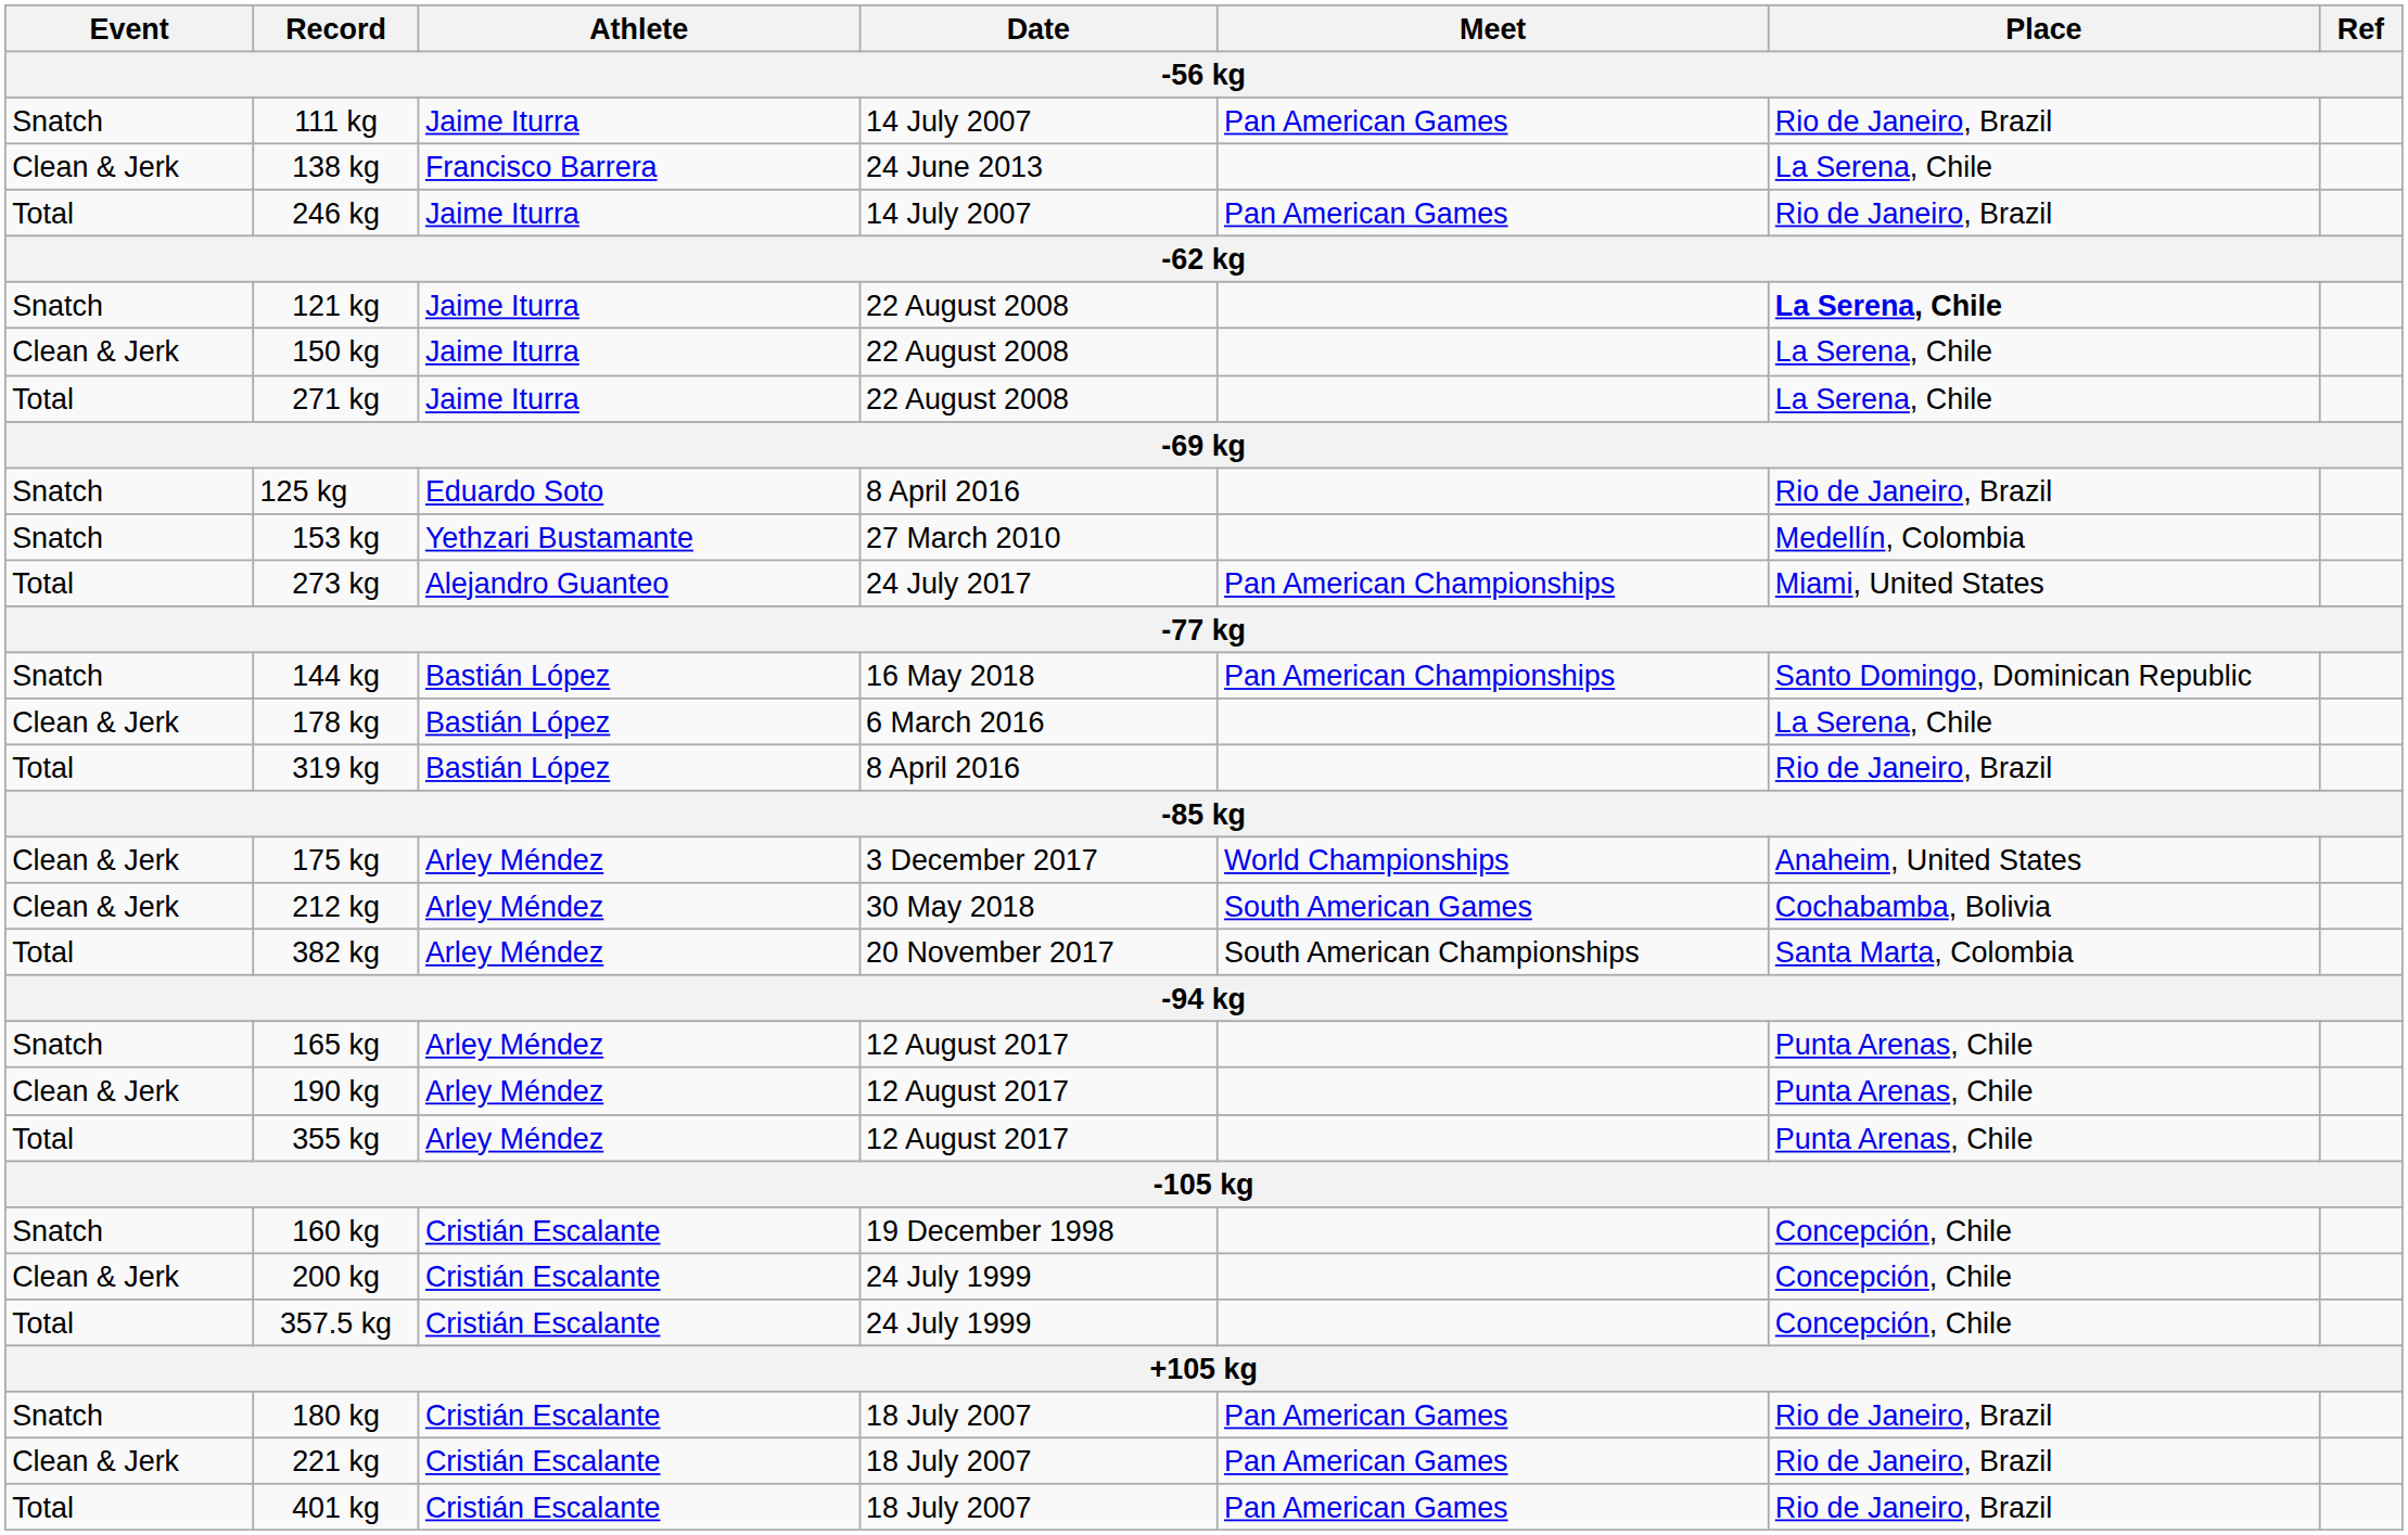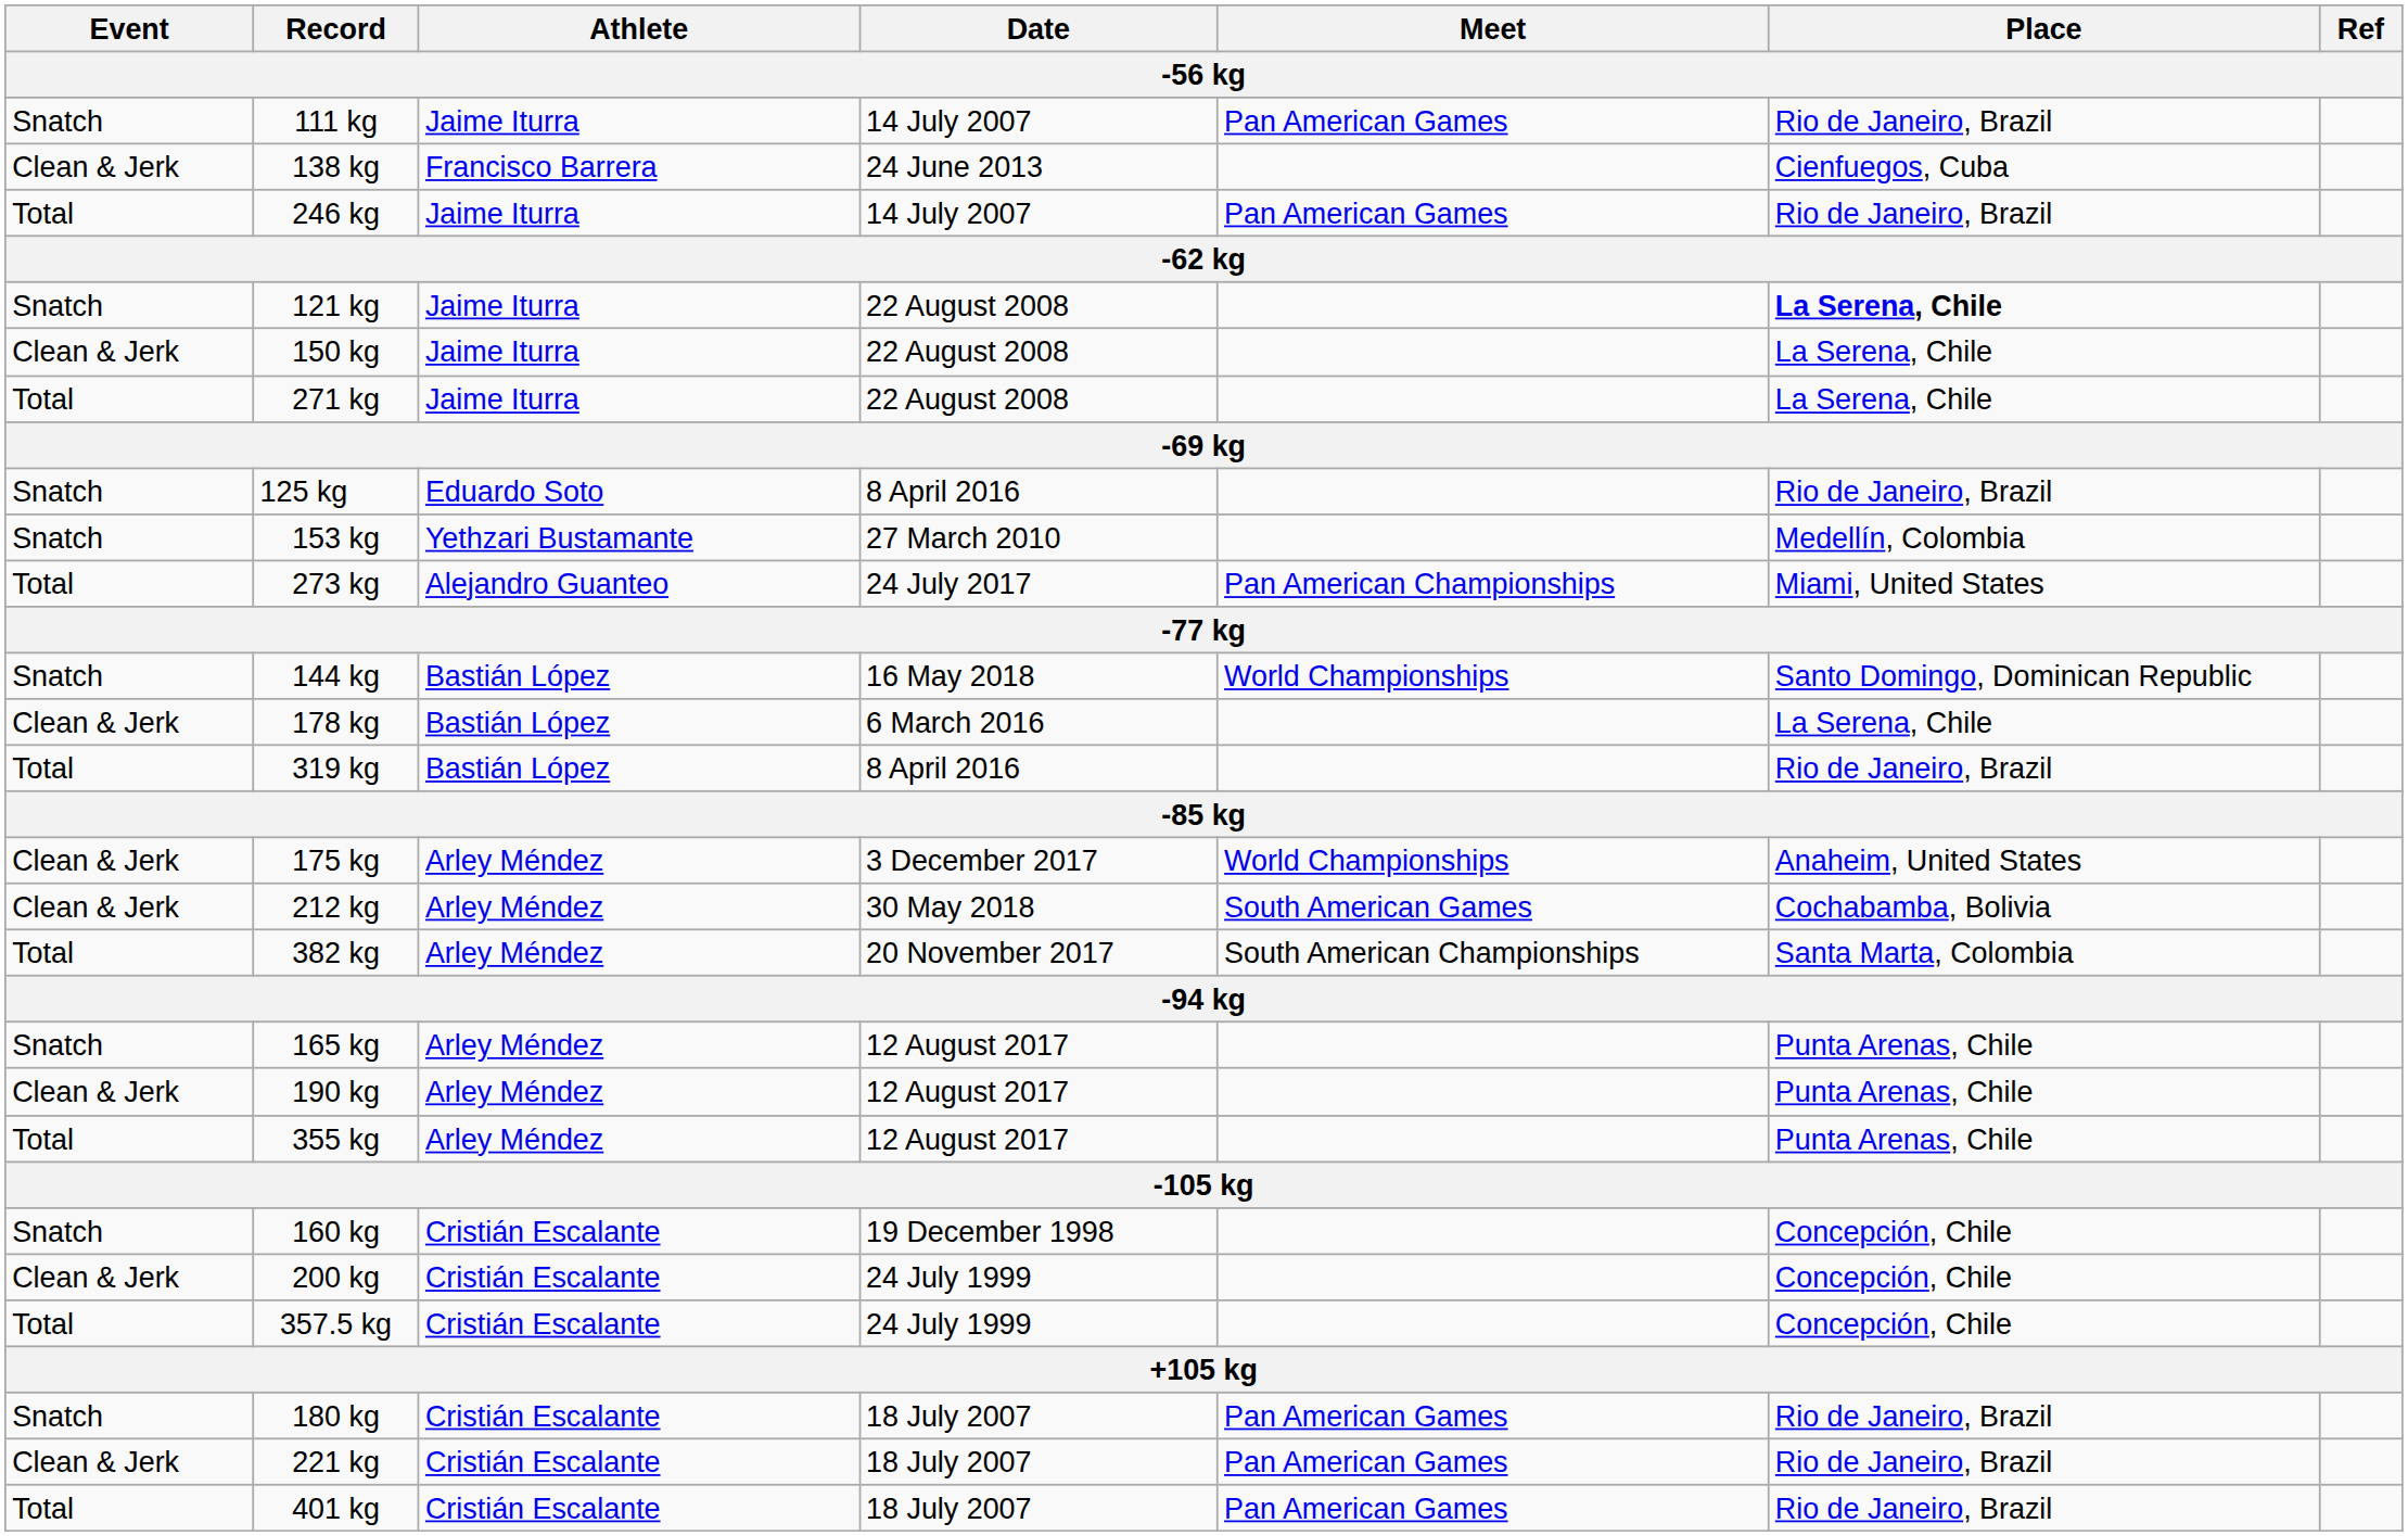 <table class="wikitable" style="font-size:95%;">
 <tr>
 <th width=9%>Event</th>
 <th width=6%>Record</th>
 <th width=16%>Athlete</th>
 <th width=13%>Date</th>
 <th width=20%>Meet</th>
 <th width=20%>Place</th>
 <th width=3%>Ref</th>
 </tr>
 <tr bgcolor="#DDDDDD">
 <th colspan=7>-56 kg</th>
 </tr>
 <tr>
 <td>Snatch</td>
 <td align="center">111 kg</td>
 <td><a href='#'>Jaime Iturra</a></td>
 <td>14 July 2007</td>
 <td><a href='#'>Pan American Games</a></td>
 <td><a href='#'>Rio de Janeiro</a>, Brazil</td>
 <td></td>
 </tr>
 <tr>
 <td>Clean & Jerk</td>
 <td align="center">138 kg</td>
 <td><a href='#'>Francisco Barrera</a></td>
 <td>24 June 2013</td>
 <td></td>
-<td><a href='#'>La Serena</a>, Chile</td>
+<td><a href='#'>Cienfuegos</a>, Cuba</td>
 <td></td>
 </tr>
 <tr>
 <td>Total</td>
 <td align="center">246 kg</td>
 <td><a href='#'>Jaime Iturra</a></td>
 <td>14 July 2007</td>
 <td><a href='#'>Pan American Games</a></td>
 <td><a href='#'>Rio de Janeiro</a>, Brazil</td>
 <td></td>
 </tr>
 <tr bgcolor="#DDDDDD">
 <th colspan=7>-62 kg</th>
 </tr>
 <tr>
 <td>Snatch</td>
 <td align="center">121 kg</td>
 <td><a href='#'>Jaime Iturra</a></td>
 <td>22 August 2008</td>
 <td></td>
 <td><strong><a href='#'>La Serena</a>, Chile</strong></td>
 <td></td>
 </tr>
 <tr>
 <td>Clean & Jerk</td>
 <td align="center">150 kg</td>
 <td><a href='#'>Jaime Iturra</a></td>
 <td>22 August 2008</td>
 <td></td>
 <td><a href='#'>La Serena</a>, Chile</td>
 <td></td>
 </tr>
 <tr>
 <td>Total</td>
 <td align="center">271 kg</td>
 <td><a href='#'>Jaime Iturra</a></td>
 <td>22 August 2008</td>
 <td></td>
 <td><a href='#'>La Serena</a>, Chile</td>
 <td></td>
 </tr>
 <tr bgcolor="#DDDDDD">
 <th colspan=7>-69 kg</th>
 </tr>
 <tr>
 <td>Snatch</td>
 <td>125 kg</td>
 <td><a href='#'>Eduardo Soto</a></td>
 <td>8 April 2016</td>
 <td></td>
 <td><a href='#'>Rio de Janeiro</a>, Brazil</td>
 <td></td>
 </tr>
 <tr>
 <td>Snatch</td>
 <td align="center">153 kg</td>
 <td><a href='#'>Yethzari Bustamante</a></td>
 <td>27 March 2010</td>
 <td></td>
 <td><a href='#'>Medellín</a>, Colombia</td>
 <td></td>
 </tr>
 <tr>
 <td>Total</td>
 <td align="center">273 kg</td>
 <td><a href='#'>Alejandro Guanteo</a></td>
 <td>24 July 2017</td>
 <td><a href='#'>Pan American Championships</a></td>
 <td><a href='#'>Miami</a>, United States</td>
 <td></td>
 </tr>
 <tr bgcolor="#DDDDDD">
 <th colspan=7>-77 kg</th>
 </tr>
 <tr>
 <td>Snatch</td>
 <td align="center">144 kg</td>
 <td><a href='#'>Bastián López</a></td>
 <td>16 May 2018</td>
-<td><a href='#'>Pan American Championships</a></td>
+<td><a href='#'>World Championships</a></td>
 <td><a href='#'>Santo Domingo</a>, Dominican Republic</td>
 <td></td>
 </tr>
 <tr>
 <td>Clean & Jerk</td>
 <td align="center">178 kg</td>
 <td><a href='#'>Bastián López</a></td>
 <td>6 March 2016</td>
 <td></td>
 <td><a href='#'>La Serena</a>, Chile</td>
 <td></td>
 </tr>
 <tr>
 <td>Total</td>
 <td align="center">319 kg</td>
 <td><a href='#'>Bastián López</a></td>
 <td>8 April 2016</td>
 <td></td>
 <td><a href='#'>Rio de Janeiro</a>, Brazil</td>
 <td></td>
 </tr>
 <tr bgcolor="#DDDDDD">
 <th colspan=7>-85 kg</th>
 </tr>
 <tr>
 <td>Clean & Jerk</td>
 <td align="center">175 kg</td>
 <td><a href='#'>Arley Méndez</a></td>
 <td>3 December 2017</td>
 <td><a href='#'>World Championships</a></td>
 <td><a href='#'>Anaheim</a>, United States</td>
 <td></td>
 </tr>
 <tr>
 <td>Clean & Jerk</td>
 <td align="center">212 kg</td>
 <td><a href='#'>Arley Méndez</a></td>
 <td>30 May 2018</td>
 <td><a href='#'>South American Games</a></td>
 <td><a href='#'>Cochabamba</a>, Bolivia</td>
 <td></td>
 </tr>
 <tr>
 <td>Total</td>
 <td align="center">382 kg</td>
 <td><a href='#'>Arley Méndez</a></td>
 <td>20 November 2017</td>
 <td>South American Championships</td>
 <td><a href='#'>Santa Marta</a>, Colombia</td>
 <td></td>
 </tr>
 <tr bgcolor="#DDDDDD">
 <th colspan=7>-94 kg</th>
 </tr>
 <tr>
 <td>Snatch</td>
 <td align="center">165 kg</td>
 <td><a href='#'>Arley Méndez</a></td>
 <td>12 August 2017</td>
 <td></td>
 <td><a href='#'>Punta Arenas</a>, Chile</td>
 <td></td>
 </tr>
 <tr>
 <td>Clean & Jerk</td>
 <td align="center">190 kg</td>
 <td><a href='#'>Arley Méndez</a></td>
 <td>12 August 2017</td>
 <td></td>
 <td><a href='#'>Punta Arenas</a>, Chile</td>
 <td></td>
 </tr>
 <tr>
 <td>Total</td>
 <td align="center">355 kg</td>
 <td><a href='#'>Arley Méndez</a></td>
 <td>12 August 2017</td>
 <td></td>
 <td><a href='#'>Punta Arenas</a>, Chile</td>
 <td></td>
 </tr>
 <tr bgcolor="#DDDDDD">
 <th colspan=7>-105 kg</th>
 </tr>
 <tr>
 <td>Snatch</td>
 <td align="center">160 kg</td>
 <td><a href='#'>Cristián Escalante</a></td>
 <td>19 December 1998</td>
 <td></td>
 <td><a href='#'>Concepción</a>, Chile</td>
 <td></td>
 </tr>
 <tr>
 <td>Clean & Jerk</td>
 <td align="center">200 kg</td>
 <td><a href='#'>Cristián Escalante</a></td>
 <td>24 July 1999</td>
 <td></td>
 <td><a href='#'>Concepción</a>, Chile</td>
 <td></td>
 </tr>
 <tr>
 <td>Total</td>
 <td align="center">357.5 kg</td>
 <td><a href='#'>Cristián Escalante</a></td>
 <td>24 July 1999</td>
 <td></td>
 <td><a href='#'>Concepción</a>, Chile</td>
 <td></td>
 </tr>
 <tr bgcolor="#DDDDDD">
 <th colspan=7>+105 kg</th>
 </tr>
 <tr>
 <td>Snatch</td>
 <td align="center">180 kg</td>
 <td><a href='#'>Cristián Escalante</a></td>
 <td>18 July 2007</td>
 <td><a href='#'>Pan American Games</a></td>
 <td><a href='#'>Rio de Janeiro</a>, Brazil</td>
 <td></td>
 </tr>
 <tr>
 <td>Clean & Jerk</td>
 <td align="center">221 kg</td>
 <td><a href='#'>Cristián Escalante</a></td>
 <td>18 July 2007</td>
 <td><a href='#'>Pan American Games</a></td>
 <td><a href='#'>Rio de Janeiro</a>, Brazil</td>
 <td></td>
 </tr>
 <tr>
 <td>Total</td>
 <td align="center">401 kg</td>
 <td><a href='#'>Cristián Escalante</a></td>
 <td>18 July 2007</td>
 <td><a href='#'>Pan American Games</a></td>
 <td><a href='#'>Rio de Janeiro</a>, Brazil</td>
 <td></td>
 </tr>
 </table>
